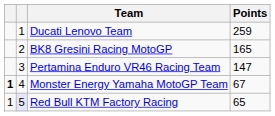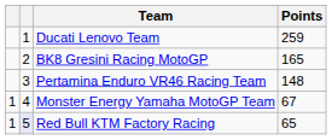 <table class="wikitable" style="font-size: 95%;">
 <tr>
 <th></th>
 <th></th>
 <th>Team</th>
 <th>Points</th>
 </tr>
 <tr>
 <td></td>
 <td align=center>1</td>
 <td> <a href='#'>Ducati Lenovo Team</a></td>
 <td align=left>259</td>
 </tr>
 <tr>
 <td></td>
 <td align=center>2</td>
 <td> <a href='#'>BK8 Gresini Racing MotoGP</a></td>
 <td align=left>165</td>
 </tr>
 <tr>
 <td></td>
 <td align=center>3</td>
 <td> <a href='#'>Pertamina Enduro VR46 Racing Team</a></td>
-<td align=left>147</td>
+<td align=left>148</td>
 </tr>
 <tr>
-<td><strong> 1</strong></td>
+<td> 1</td>
 <td align=center>4</td>
 <td> <a href='#'>Monster Energy Yamaha MotoGP Team</a></td>
 <td align=left>67</td>
 </tr>
 <tr>
 <td> 1</td>
 <td align=center style="background: lavender;">5</td>
 <td> <a href='#'>Red Bull KTM Factory Racing</a></td>
 <td align=left>65</td>
 </tr>
 </table>
